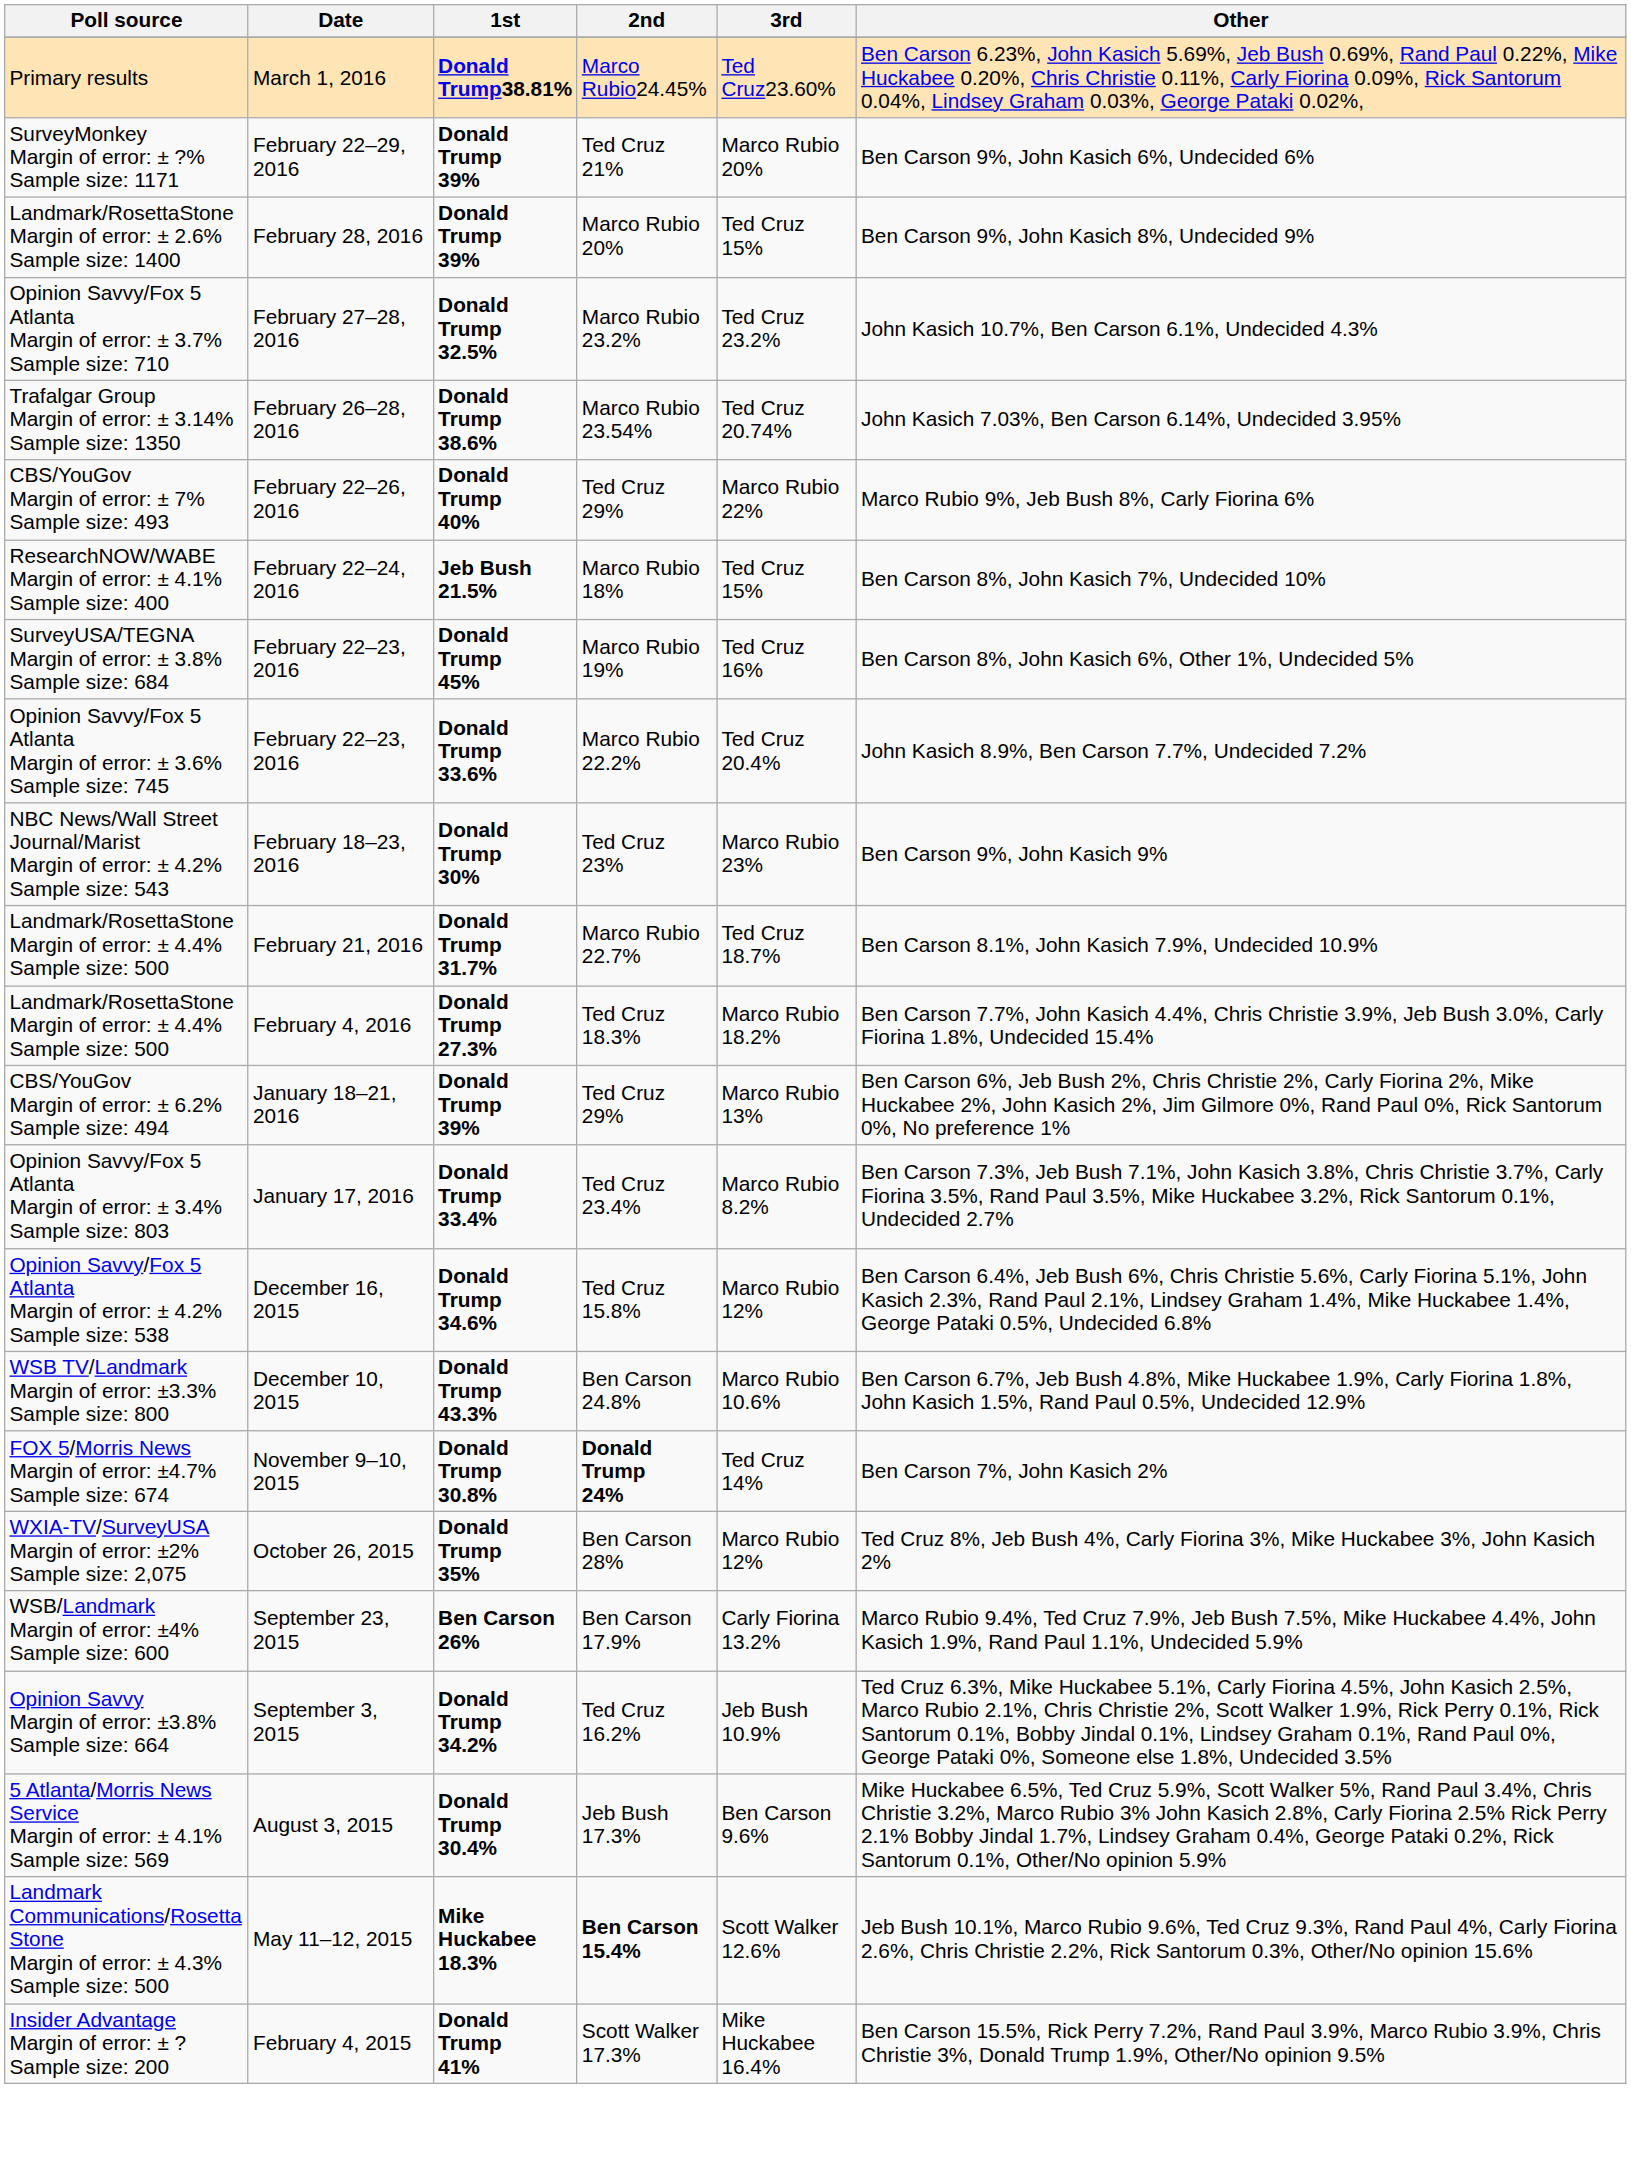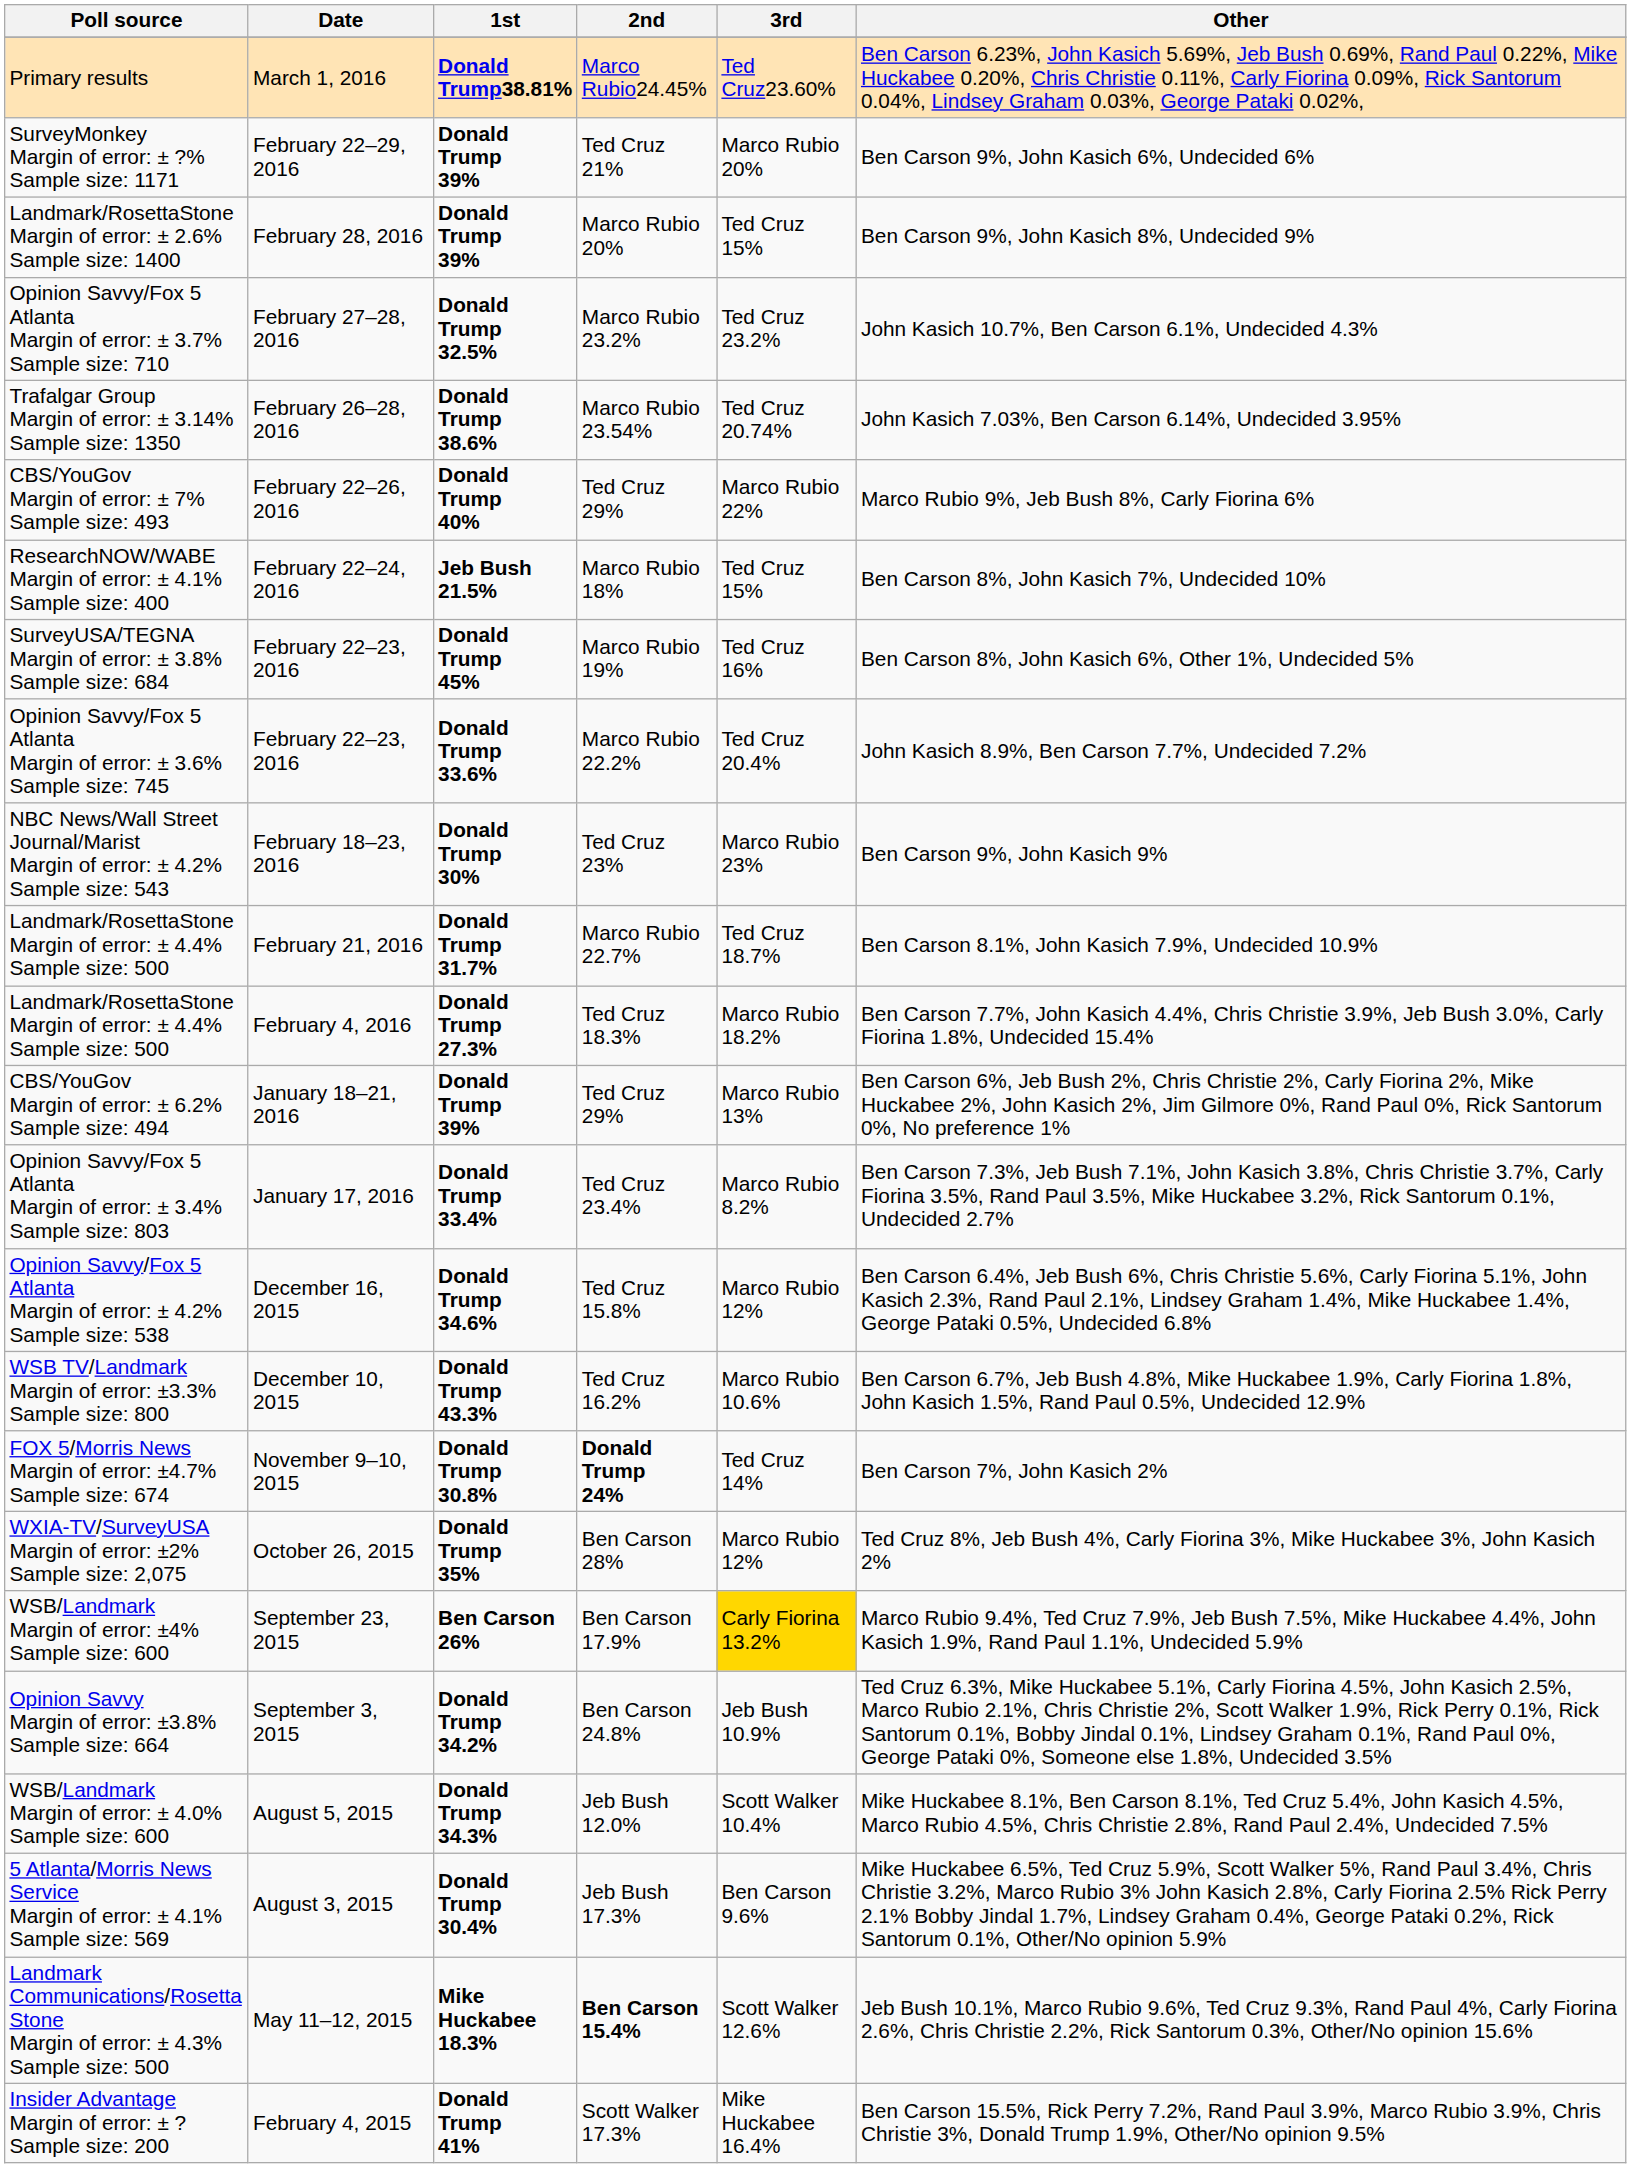 <table class="wikitable">
 <tr>
 <th style="width:180px;">Poll source</th>
 <th style="width:135px;">Date</th>
 <th style="width:100px;">1st</th>
 <th style="width:100px;">2nd</th>
 <th style="width:100px;">3rd</th>
 <th>Other</th>
 </tr>
 <tr>
 </tr>
 <tr style="background:Moccasin;">
 <td>Primary results</td>
 <td>March 1, 2016</td>
 <td><strong><a href='#'>Donald Trump</a>38.81%</strong></td>
 <td><a href='#'>Marco Rubio</a>24.45%</td>
 <td><a href='#'>Ted Cruz</a>23.60%</td>
 <td><a href='#'>Ben Carson</a> 6.23%, <a href='#'>John Kasich</a> 5.69%, <a href='#'>Jeb Bush</a> 0.69%, <a href='#'>Rand Paul</a> 0.22%, <a href='#'>Mike Huckabee</a> 0.20%, <a href='#'>Chris Christie</a> 0.11%, <a href='#'>Carly Fiorina</a> 0.09%, <a href='#'>Rick Santorum</a> 0.04%, <a href='#'>Lindsey Graham</a> 0.03%, <a href='#'>George Pataki</a> 0.02%,</td>
 </tr>
 <tr>
 <td>SurveyMonkey<br>Margin of error: ± ?% Sample size: 1171</td>
 <td>February 22–29, 2016</td>
 <td><strong>Donald Trump<br>39%</strong></td>
 <td>Ted Cruz<br>21%</td>
 <td>Marco Rubio<br>20%</td>
 <td>Ben Carson 9%, John Kasich 6%, Undecided 6%</td>
 </tr>
 <tr>
 <td>Landmark/RosettaStone<br>Margin of error: ± 2.6%<br>Sample size: 1400</td>
 <td>February 28, 2016</td>
 <td><strong>Donald Trump<br>39%</strong></td>
 <td>Marco Rubio<br>20%</td>
 <td>Ted Cruz<br>15%</td>
 <td>Ben Carson 9%, John Kasich 8%, Undecided 9%</td>
 </tr>
 <tr>
 <td>Opinion Savvy/Fox 5 Atlanta<br>Margin of error: ± 3.7% Sample size: 710</td>
 <td>February 27–28, 2016</td>
 <td><strong>Donald Trump<br>32.5%</strong></td>
 <td>Marco Rubio<br>23.2%</td>
 <td>Ted Cruz<br>23.2%</td>
 <td>John Kasich 10.7%, Ben Carson 6.1%, Undecided 4.3%</td>
 </tr>
 <tr>
 <td>Trafalgar Group<br>Margin of error: ± 3.14% Sample size: 1350</td>
 <td>February 26–28, 2016</td>
 <td><strong>Donald Trump<br>38.6%</strong></td>
 <td>Marco Rubio<br>23.54%</td>
 <td>Ted Cruz<br>20.74%</td>
 <td>John Kasich 7.03%, Ben Carson 6.14%, Undecided 3.95%</td>
 </tr>
 <tr>
 <td>CBS/YouGov<br>Margin of error: ± 7% Sample size: 493</td>
 <td>February 22–26, 2016</td>
 <td><strong>Donald Trump<br>40%</strong></td>
 <td>Ted Cruz<br>29%</td>
 <td>Marco Rubio<br>22%</td>
 <td>Marco Rubio 9%, Jeb Bush 8%, Carly Fiorina 6%</td>
 </tr>
 <tr>
 <td>ResearchNOW/WABE<br>Margin of error: ± 4.1% Sample size: 400</td>
 <td>February 22–24, 2016</td>
 <td><strong>Jeb Bush<br>21.5%</strong></td>
 <td>Marco Rubio<br>18%</td>
 <td>Ted Cruz<br>15%</td>
 <td>Ben Carson 8%, John Kasich 7%, Undecided 10%</td>
 </tr>
 <tr>
 <td>SurveyUSA/TEGNA<br>Margin of error: ± 3.8% Sample size: 684</td>
 <td>February 22–23, 2016</td>
 <td><strong>Donald Trump<br>45%</strong></td>
 <td>Marco Rubio<br>19%</td>
 <td>Ted Cruz<br>16%</td>
 <td>Ben Carson 8%, John Kasich 6%, Other 1%, Undecided 5%</td>
 </tr>
 <tr>
 <td>Opinion Savvy/Fox 5 Atlanta<br>Margin of error: ± 3.6% Sample size: 745</td>
 <td>February 22–23, 2016</td>
 <td><strong>Donald Trump<br>33.6%</strong></td>
 <td>Marco Rubio<br>22.2%</td>
 <td>Ted Cruz<br>20.4%</td>
 <td>John Kasich 8.9%, Ben Carson 7.7%, Undecided 7.2%</td>
 </tr>
 <tr>
 <td>NBC News/Wall Street<br>Journal/Marist<br>Margin of error: ± 4.2%<br>Sample size: 543</td>
 <td>February 18–23, 2016</td>
 <td><strong>Donald Trump<br>30%</strong></td>
 <td>Ted Cruz<br>23%</td>
 <td>Marco Rubio<br>23%</td>
 <td>Ben Carson 9%, John Kasich 9%</td>
 </tr>
 <tr>
 <td>Landmark/RosettaStone<br>Margin of error: ± 4.4%<br>Sample size: 500</td>
 <td>February 21, 2016</td>
 <td><strong>Donald Trump<br>31.7%</strong></td>
 <td>Marco Rubio<br>22.7%</td>
 <td>Ted Cruz<br>18.7%</td>
 <td>Ben Carson 8.1%, John Kasich 7.9%, Undecided 10.9%</td>
 </tr>
 <tr>
 <td>Landmark/RosettaStone<br>Margin of error: ± 4.4%<br>Sample size: 500</td>
 <td>February 4, 2016</td>
 <td><strong>Donald Trump<br>27.3%</strong></td>
 <td>Ted Cruz<br>18.3%</td>
 <td>Marco Rubio<br>18.2%</td>
 <td>Ben Carson 7.7%, John Kasich 4.4%, Chris Christie 3.9%, Jeb Bush 3.0%, Carly Fiorina 1.8%, Undecided 15.4%</td>
 </tr>
 <tr>
 <td>CBS/YouGov<br>Margin of error: ± 6.2%<br>Sample size: 494</td>
 <td>January 18–21, 2016</td>
 <td><strong>Donald Trump<br>39%</strong></td>
 <td>Ted Cruz<br>29%</td>
 <td>Marco Rubio<br>13%</td>
 <td>Ben Carson 6%, Jeb Bush 2%, Chris Christie 2%, Carly Fiorina 2%, Mike Huckabee 2%, John Kasich 2%, Jim Gilmore 0%, Rand Paul 0%, Rick Santorum 0%, No preference 1%</td>
 </tr>
 <tr>
 <td>Opinion Savvy/Fox 5 Atlanta<br>Margin of error: ± 3.4% Sample size: 803</td>
 <td>January 17, 2016</td>
 <td><strong>Donald Trump<br>33.4%</strong></td>
 <td>Ted Cruz<br>23.4%</td>
 <td>Marco Rubio<br>8.2%</td>
 <td>Ben Carson 7.3%, Jeb Bush 7.1%, John Kasich 3.8%, Chris Christie 3.7%, Carly Fiorina 3.5%, Rand Paul 3.5%, Mike Huckabee 3.2%, Rick Santorum 0.1%, Undecided 2.7%</td>
 </tr>
 <tr>
 <td><a href='#'>Opinion Savvy</a>/<a href='#'>Fox 5 Atlanta</a><br>Margin of error: ± 4.2%<br>Sample size: 538</td>
 <td>December 16, 2015</td>
 <td><strong>Donald Trump<br>34.6%</strong></td>
 <td>Ted Cruz 15.8%</td>
 <td>Marco Rubio 12%</td>
 <td>Ben Carson 6.4%, Jeb Bush 6%, Chris Christie 5.6%, Carly Fiorina 5.1%, John Kasich 2.3%, Rand Paul 2.1%, Lindsey Graham 1.4%, Mike Huckabee 1.4%, George Pataki 0.5%, Undecided 6.8%</td>
 </tr>
 <tr>
 <td><a href='#'>WSB TV</a>/<a href='#'>Landmark</a><br>Margin of error: ±3.3%<br>Sample size: 800</td>
 <td>December 10, 2015</td>
 <td><strong>Donald Trump<br>43.3%</strong></td>
-<td>Ben Carson<br>24.8%</td>
+<td>Ted Cruz 16.2%</td>
 <td>Marco Rubio 10.6%</td>
 <td>Ben Carson 6.7%, Jeb Bush 4.8%, Mike Huckabee 1.9%, Carly Fiorina 1.8%, John Kasich 1.5%, Rand Paul 0.5%, Undecided 12.9%</td>
 </tr>
 <tr>
 <td><a href='#'>FOX 5</a>/<a href='#'>Morris News</a><br>Margin of error: ±4.7%<br>Sample size: 674</td>
 <td>November 9–10, 2015</td>
 <td><strong>Donald Trump<br>30.8%</strong></td>
 <td><strong>Donald Trump<br>24%</strong></td>
 <td>Ted Cruz 14%</td>
 <td>Ben Carson 7%, John Kasich 2%</td>
 </tr>
 <tr>
 <td><a href='#'>WXIA-TV</a>/<a href='#'>SurveyUSA</a><br>Margin of error: ±2%<br>Sample size: 2,075</td>
 <td>October 26, 2015</td>
 <td><strong>Donald Trump<br>35%</strong></td>
 <td>Ben Carson<br>28%</td>
 <td>Marco Rubio 12%</td>
 <td>Ted Cruz 8%, Jeb Bush 4%, Carly Fiorina 3%, Mike Huckabee 3%, John Kasich 2%</td>
 </tr>
 <tr>
 <td>WSB/<a href='#'>Landmark</a><br>Margin of error: ±4%<br>Sample size: 600</td>
 <td>September 23, 2015</td>
 <td><strong>Ben Carson<br>26%</strong></td>
 <td>Ben Carson<br>17.9%</td>
-<td>Carly Fiorina 13.2%</td>
+<td style="background: gold;">Carly Fiorina 13.2%</td>
 <td>Marco Rubio 9.4%, Ted Cruz 7.9%, Jeb Bush 7.5%, Mike Huckabee 4.4%, John Kasich 1.9%, Rand Paul 1.1%, Undecided 5.9%</td>
 </tr>
 <tr>
 <td><a href='#'>Opinion Savvy</a><br>Margin of error: ±3.8%<br>Sample size: 664</td>
 <td>September 3, 2015</td>
 <td><strong>Donald Trump<br>34.2%</strong></td>
-<td>Ted Cruz 16.2%</td>
+<td>Ben Carson<br>24.8%</td>
 <td>Jeb Bush<br>10.9%</td>
 <td>Ted Cruz 6.3%, Mike Huckabee 5.1%, Carly Fiorina 4.5%, John Kasich 2.5%, Marco Rubio 2.1%, Chris Christie 2%, Scott Walker 1.9%, Rick Perry 0.1%, Rick Santorum 0.1%, Bobby Jindal 0.1%, Lindsey Graham 0.1%, Rand Paul 0%, George Pataki 0%, Someone else 1.8%, Undecided 3.5%</td>
+</tr>
+<tr>
+<td>WSB/<a href='#'>Landmark</a><br>Margin of error: ± 4.0%<br>Sample size: 600</td>
+<td>August 5, 2015</td>
+<td><strong>Donald Trump<br>34.3%</strong></td>
+<td>Jeb Bush<br>12.0%</td>
+<td>Scott Walker<br>10.4%</td>
+<td>Mike Huckabee 8.1%, Ben Carson 8.1%, Ted Cruz 5.4%, John Kasich 4.5%, Marco Rubio 4.5%, Chris Christie 2.8%, Rand Paul 2.4%, Undecided 7.5%</td>
 </tr>
 <tr>
 <td><a href='#'>5 Atlanta</a>/<a href='#'>Morris News Service</a><br>Margin of error: ± 4.1%<br>Sample size: 569</td>
 <td>August 3, 2015</td>
 <td><strong>Donald Trump<br>30.4%</strong></td>
 <td>Jeb Bush<br>17.3%</td>
 <td>Ben Carson<br>9.6%</td>
 <td>Mike Huckabee 6.5%,  Ted Cruz 5.9%, Scott Walker 5%, Rand Paul 3.4%,  Chris Christie 3.2%, Marco Rubio 3% John Kasich 2.8%, Carly Fiorina 2.5% Rick Perry 2.1% Bobby Jindal 1.7%,  Lindsey Graham 0.4%, George Pataki 0.2%, Rick Santorum 0.1%, Other/No opinion 5.9%</td>
 </tr>
 <tr>
 <td><a href='#'>Landmark Communications</a>/<a href='#'>Rosetta Stone</a><br>Margin of error: ± 4.3%<br>Sample size: 500</td>
 <td>May 11–12, 2015</td>
 <td><strong>Mike Huckabee<br>18.3%</strong></td>
 <td><strong>Ben Carson<br>15.4%</strong></td>
 <td>Scott Walker<br>12.6%</td>
 <td>Jeb Bush 10.1%, Marco Rubio 9.6%, Ted Cruz 9.3%, Rand Paul 4%, Carly Fiorina 2.6%, Chris Christie 2.2%, Rick Santorum 0.3%, Other/No opinion 15.6%</td>
 </tr>
 <tr>
 <td><a href='#'>Insider Advantage</a><br>Margin of error: ± ?<br>Sample size: 200</td>
 <td>February 4, 2015</td>
 <td><strong>Donald Trump<br>41%</strong></td>
 <td>Scott Walker<br>17.3%</td>
 <td>Mike Huckabee<br>16.4%</td>
 <td>Ben Carson 15.5%, Rick Perry 7.2%, Rand Paul 3.9%, Marco Rubio 3.9%, Chris Christie 3%, Donald Trump 1.9%, Other/No opinion 9.5%</td>
 </tr>
 </table>
